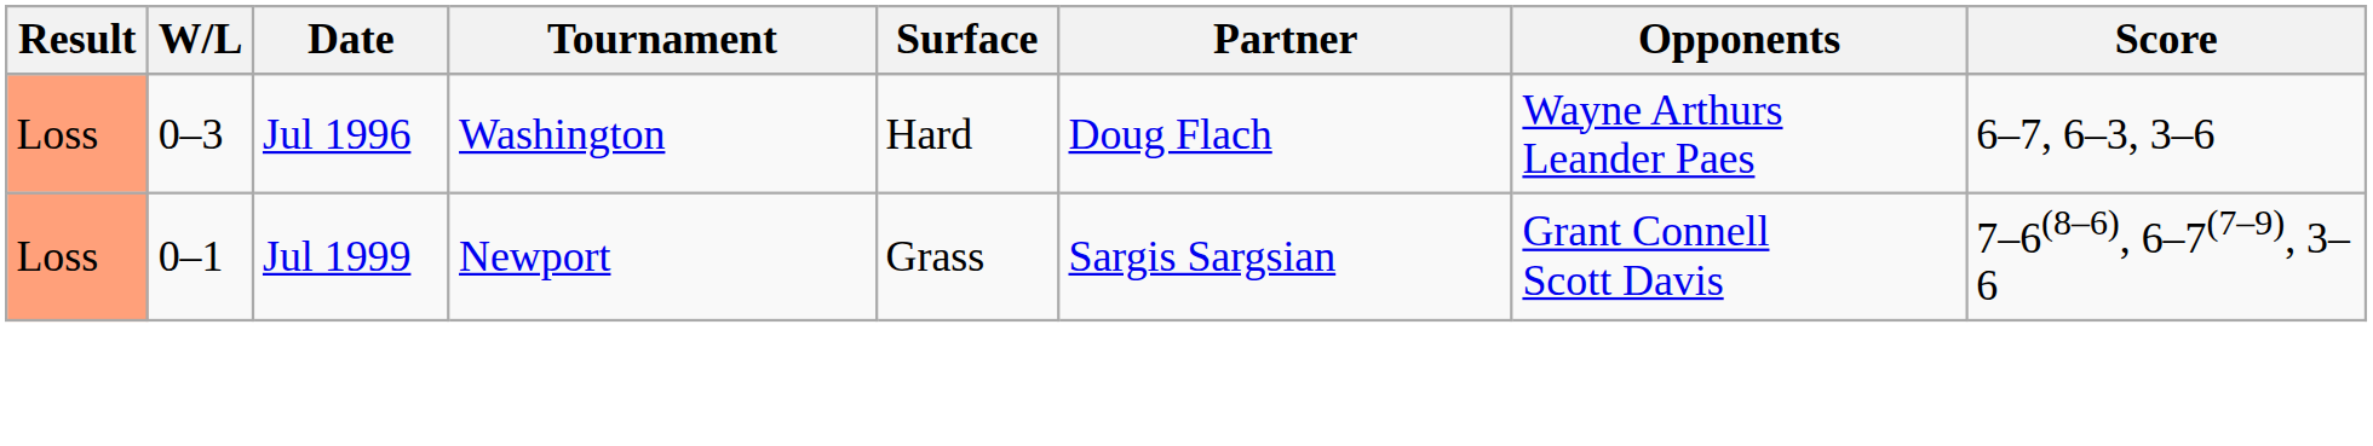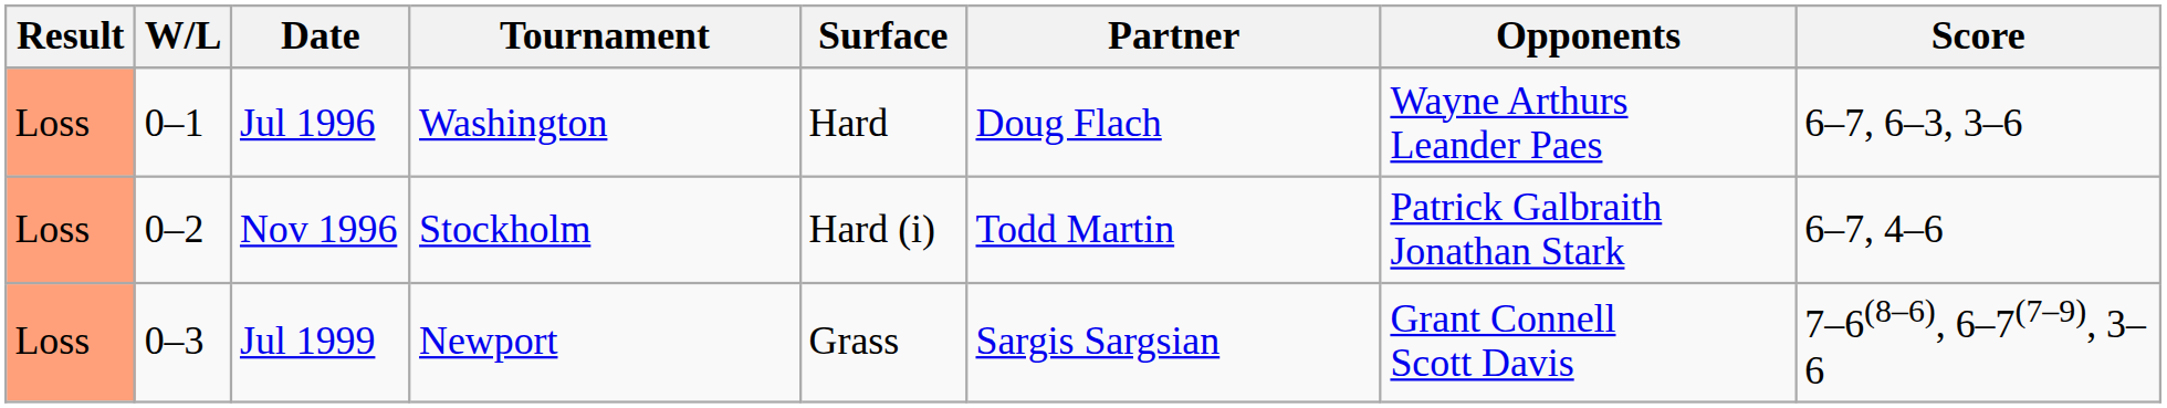 <table class="wikitable">
 <tr>
 <th style="width:45px">Result</th>
 <th style="width:30px" class="unsortable">W/L</th>
 <th style="width:65px">Date</th>
 <th style="width:150px">Tournament</th>
 <th style="width:60px">Surface</th>
 <th style="width:160px">Partner</th>
 <th style="width:160px">Opponents</th>
 <th style="width:140px" class="unsortable">Score</th>
 </tr>
 <tr>
 </tr>
 <tr>
 <td style="background:#ffa07a;">Loss</td>
-<td>0–3</td>
+<td>0–1</td>
 <td><a href='#'>Jul 1996</a></td>
 <td><a href='#'>Washington</a></td>
 <td>Hard</td>
 <td> <a href='#'>Doug Flach</a></td>
 <td> <a href='#'>Wayne Arthurs</a><br> <a href='#'>Leander Paes</a></td>
 <td>6–7, 6–3, 3–6</td>
 </tr>
 <tr>
 <td style="background:#ffa07a;">Loss</td>
-<td>0–1</td>
+<td>0–2</td>
+<td><a href='#'>Nov 1996</a></td>
+<td><a href='#'>Stockholm</a></td>
+<td>Hard (i)</td>
+<td> <a href='#'>Todd Martin</a></td>
+<td> <a href='#'>Patrick Galbraith</a><br> <a href='#'>Jonathan Stark</a></td>
+<td>6–7, 4–6</td>
+</tr>
+<tr>
+<td style="background:#ffa07a;">Loss</td>
+<td>0–3</td>
 <td><a href='#'>Jul 1999</a></td>
 <td><a href='#'>Newport</a></td>
 <td>Grass</td>
 <td> <a href='#'>Sargis Sargsian</a></td>
 <td> <a href='#'>Grant Connell</a><br> <a href='#'>Scott Davis</a></td>
 <td>7–6<sup>(8–6)</sup>, 6–7<sup>(7–9)</sup>, 3–6</td>
 </tr>
 </table>
